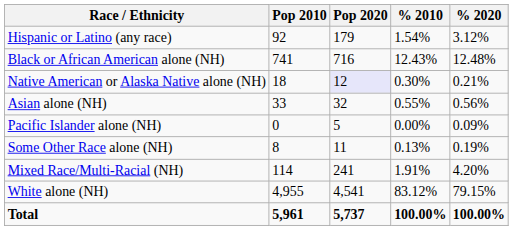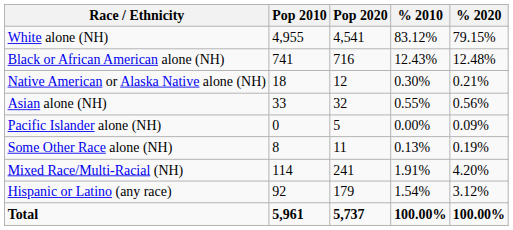 <table class="wikitable">
 <tr>
 <th>Race / Ethnicity</th>
 <th>Pop 2010</th>
 <th>Pop 2020</th>
 <th>% 2010</th>
 <th>% 2020</th>
 </tr>
 <tr>
-<td><a href='#'>Hispanic or Latino</a> (any race)</td>
-<td>92</td>
-<td>179</td>
-<td>1.54%</td>
-<td>3.12%</td>
+<td><a href='#'>White</a> alone (NH)</td>
+<td>4,955</td>
+<td>4,541</td>
+<td>83.12%</td>
+<td>79.15%</td>
 </tr>
 <tr>
 <td><a href='#'>Black or African American</a> alone (NH)</td>
 <td>741</td>
 <td>716</td>
 <td>12.43%</td>
 <td>12.48%</td>
 </tr>
 <tr>
 <td><a href='#'>Native American</a> or <a href='#'>Alaska Native</a> alone (NH)</td>
 <td>18</td>
-<td style="background: lavender;">12</td>
+<td>12</td>
 <td>0.30%</td>
 <td>0.21%</td>
 </tr>
 <tr>
 <td><a href='#'>Asian</a> alone (NH)</td>
 <td>33</td>
 <td>32</td>
 <td>0.55%</td>
 <td>0.56%</td>
 </tr>
 <tr>
 <td><a href='#'>Pacific Islander</a> alone (NH)</td>
 <td>0</td>
 <td>5</td>
 <td>0.00%</td>
 <td>0.09%</td>
 </tr>
 <tr>
 <td><a href='#'>Some Other Race</a> alone (NH)</td>
 <td>8</td>
 <td>11</td>
 <td>0.13%</td>
 <td>0.19%</td>
 </tr>
 <tr>
 <td><a href='#'>Mixed Race/Multi-Racial</a> (NH)</td>
 <td>114</td>
 <td>241</td>
 <td>1.91%</td>
 <td>4.20%</td>
 </tr>
 <tr>
-<td><a href='#'>White</a> alone (NH)</td>
-<td>4,955</td>
-<td>4,541</td>
-<td>83.12%</td>
-<td>79.15%</td>
+<td><a href='#'>Hispanic or Latino</a> (any race)</td>
+<td>92</td>
+<td>179</td>
+<td>1.54%</td>
+<td>3.12%</td>
 </tr>
 <tr>
 <td><strong>Total</strong></td>
 <td><strong>5,961</strong></td>
 <td><strong>5,737</strong></td>
 <td><strong>100.00%</strong></td>
 <td><strong>100.00%</strong></td>
 </tr>
 </table>
